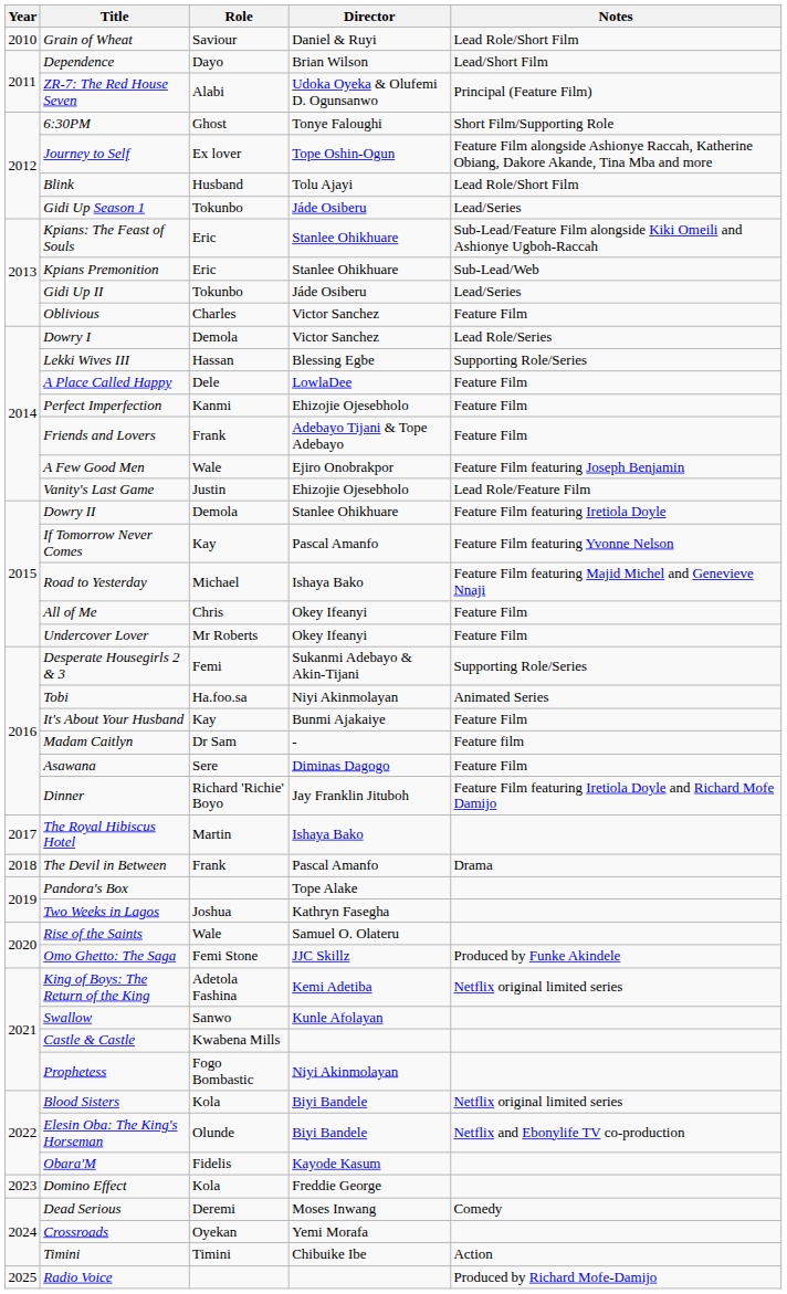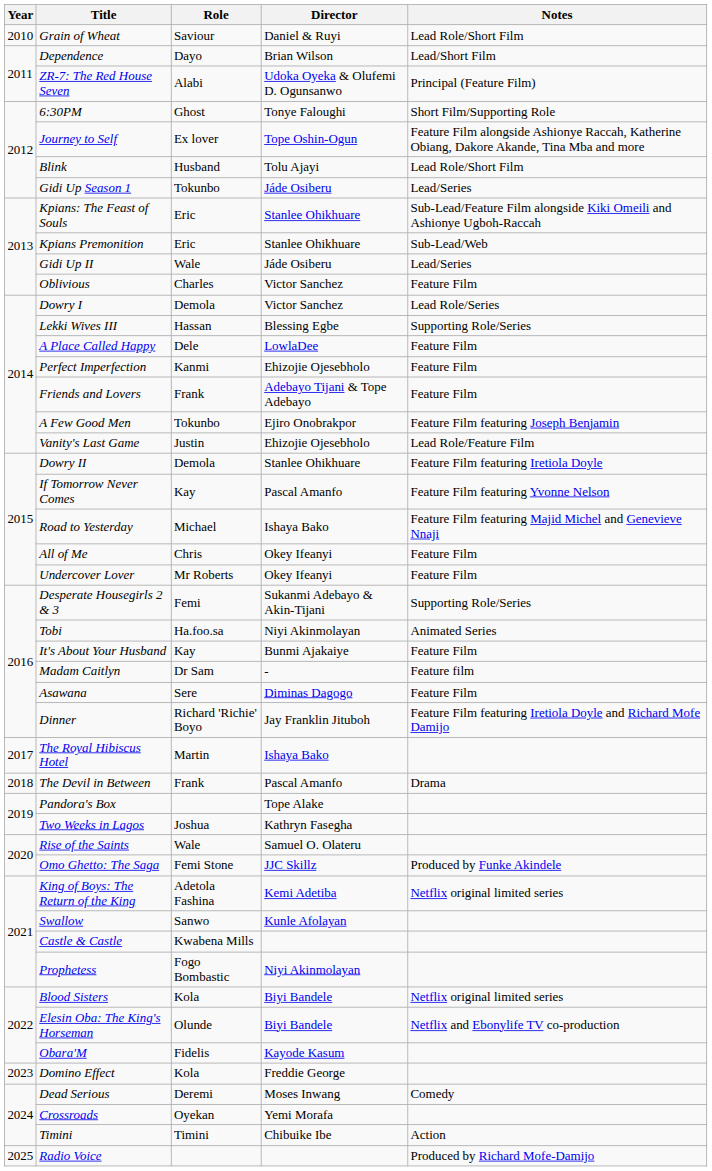 <table class="wikitable sortable">
 <tr>
 <th>Year</th>
 <th>Title</th>
 <th>Role</th>
 <th>Director</th>
 <th>Notes</th>
 </tr>
 <tr>
 <td>2010</td>
 <td><em>Grain of Wheat</em></td>
 <td>Saviour</td>
 <td>Daniel & Ruyi</td>
 <td>Lead Role/Short Film</td>
 </tr>
 <tr>
 <td rowspan="2">2011</td>
 <td><em>Dependence</em></td>
 <td>Dayo</td>
 <td>Brian Wilson</td>
 <td>Lead/Short Film</td>
 </tr>
 <tr>
 <td><em><a href='#'>ZR-7: The Red House Seven</a></em></td>
 <td>Alabi</td>
 <td><a href='#'>Udoka Oyeka</a> & Olufemi D. Ogunsanwo</td>
 <td>Principal (Feature Film)</td>
 </tr>
 <tr>
 <td rowspan="4">2012</td>
 <td><em>6:30PM</em></td>
 <td>Ghost</td>
 <td>Tonye Faloughi</td>
 <td>Short Film/Supporting Role</td>
 </tr>
 <tr>
 <td><em><a href='#'>Journey to Self</a></em></td>
 <td>Ex lover</td>
 <td><a href='#'>Tope Oshin-Ogun</a></td>
 <td>Feature Film alongside Ashionye Raccah, Katherine Obiang, Dakore Akande, Tina Mba and more</td>
 </tr>
 <tr>
 <td><em>Blink</em></td>
 <td>Husband</td>
 <td>Tolu Ajayi</td>
 <td>Lead Role/Short Film</td>
 </tr>
 <tr>
 <td><em>Gidi Up <a href='#'>Season 1</a></em></td>
 <td>Tokunbo</td>
 <td><a href='#'>Jáde Osiberu</a></td>
 <td>Lead/Series</td>
 </tr>
 <tr>
 <td rowspan="4">2013</td>
 <td><em>Kpians: The Feast of Souls</em></td>
 <td>Eric</td>
 <td><a href='#'>Stanlee Ohikhuare</a></td>
 <td>Sub-Lead/Feature Film alongside <a href='#'>Kiki Omeili</a> and Ashionye Ugboh-Raccah</td>
 </tr>
 <tr>
 <td><em>Kpians Premonition</em></td>
 <td>Eric</td>
 <td>Stanlee Ohikhuare</td>
 <td>Sub-Lead/Web</td>
 </tr>
 <tr>
 <td><em>Gidi Up II</em></td>
-<td>Tokunbo</td>
+<td>Wale</td>
 <td>Jáde Osiberu</td>
 <td>Lead/Series</td>
 </tr>
 <tr>
 <td><em>Oblivious</em></td>
 <td>Charles</td>
 <td>Victor Sanchez</td>
 <td>Feature Film</td>
 </tr>
 <tr>
 <td rowspan="7">2014</td>
 <td><em>Dowry I</em></td>
 <td>Demola</td>
 <td>Victor Sanchez</td>
 <td>Lead Role/Series</td>
 </tr>
 <tr>
 <td><em>Lekki Wives III</em></td>
 <td>Hassan</td>
 <td>Blessing Egbe</td>
 <td>Supporting Role/Series</td>
 </tr>
 <tr>
 <td><em><a href='#'>A Place Called Happy</a></em></td>
 <td>Dele</td>
 <td><a href='#'>LowlaDee</a></td>
 <td>Feature Film</td>
 </tr>
 <tr>
 <td><em>Perfect Imperfection</em></td>
 <td>Kanmi</td>
 <td>Ehizojie Ojesebholo</td>
 <td>Feature Film</td>
 </tr>
 <tr>
 <td><em>Friends and Lovers</em></td>
 <td>Frank</td>
 <td><a href='#'>Adebayo Tijani</a> & Tope Adebayo</td>
 <td>Feature Film</td>
 </tr>
 <tr>
 <td><em>A Few Good Men</em></td>
-<td>Wale</td>
+<td>Tokunbo</td>
 <td>Ejiro Onobrakpor</td>
 <td>Feature Film featuring <a href='#'>Joseph Benjamin</a></td>
 </tr>
 <tr>
 <td><em>Vanity's Last Game</em></td>
 <td>Justin</td>
 <td>Ehizojie Ojesebholo</td>
 <td>Lead Role/Feature Film</td>
 </tr>
 <tr>
 <td rowspan="5">2015</td>
 <td><em>Dowry II</em></td>
 <td>Demola</td>
 <td>Stanlee Ohikhuare</td>
 <td>Feature Film featuring <a href='#'>Iretiola Doyle</a></td>
 </tr>
 <tr>
 <td><em>If Tomorrow Never Comes</em></td>
 <td>Kay</td>
 <td>Pascal Amanfo</td>
 <td>Feature Film featuring <a href='#'>Yvonne Nelson</a></td>
 </tr>
 <tr>
 <td><em>Road to Yesterday</em></td>
 <td>Michael</td>
 <td>Ishaya Bako</td>
 <td>Feature Film featuring <a href='#'>Majid Michel</a> and <a href='#'>Genevieve Nnaji</a></td>
 </tr>
 <tr>
 <td><em>All of Me</em></td>
 <td>Chris</td>
 <td>Okey Ifeanyi</td>
 <td>Feature Film</td>
 </tr>
 <tr>
 <td><em>Undercover Lover</em></td>
 <td>Mr Roberts</td>
 <td>Okey Ifeanyi</td>
 <td>Feature Film</td>
 </tr>
 <tr>
 <td rowspan="6">2016</td>
 <td><em>Desperate Housegirls	2 & 3</em></td>
 <td>Femi</td>
 <td>Sukanmi Adebayo & Akin-Tijani</td>
 <td>Supporting Role/Series</td>
 </tr>
 <tr>
 <td><em>Tobi</em></td>
 <td>Ha.foo.sa</td>
 <td>Niyi Akinmolayan</td>
 <td>Animated Series</td>
 </tr>
 <tr>
 <td><em>It's About Your Husband</em></td>
 <td>Kay</td>
 <td>Bunmi Ajakaiye</td>
 <td>Feature Film</td>
 </tr>
 <tr>
 <td><em>Madam Caitlyn</em></td>
 <td>Dr Sam</td>
 <td>-</td>
 <td>Feature film</td>
 </tr>
 <tr>
 <td><em>Asawana</em></td>
 <td>Sere</td>
 <td><a href='#'>Diminas Dagogo</a></td>
 <td>Feature Film</td>
 </tr>
 <tr>
 <td><em>Dinner</em></td>
 <td>Richard 'Richie' Boyo</td>
 <td>Jay Franklin Jituboh</td>
 <td>Feature Film featuring <a href='#'>Iretiola Doyle</a> and <a href='#'>Richard Mofe Damijo</a></td>
 </tr>
 <tr>
 <td>2017</td>
 <td><em><a href='#'>The Royal Hibiscus Hotel</a></em></td>
 <td>Martin</td>
 <td><a href='#'>Ishaya Bako</a></td>
 <td></td>
 </tr>
 <tr>
 <td>2018</td>
 <td><em>The Devil in Between</em></td>
 <td>Frank</td>
 <td>Pascal Amanfo</td>
 <td>Drama</td>
 </tr>
 <tr>
 <td rowspan="2">2019</td>
 <td><em>Pandora's Box</em></td>
 <td></td>
 <td>Tope Alake</td>
 <td></td>
 </tr>
 <tr>
 <td><em><a href='#'>Two Weeks in Lagos</a></em></td>
 <td>Joshua</td>
 <td>Kathryn Fasegha</td>
 <td></td>
 </tr>
 <tr>
 <td rowspan="2">2020</td>
 <td><em><a href='#'>Rise of the Saints</a></em></td>
 <td>Wale</td>
 <td>Samuel O. Olateru</td>
 <td></td>
 </tr>
 <tr>
 <td><em><a href='#'>Omo Ghetto: The Saga</a></em></td>
 <td>Femi Stone</td>
 <td><a href='#'>JJC Skillz</a></td>
 <td>Produced by <a href='#'>Funke Akindele</a></td>
 </tr>
 <tr>
 <td rowspan="4">2021</td>
 <td><em><a href='#'>King of Boys: The Return of the King</a></em></td>
 <td>Adetola Fashina</td>
 <td><a href='#'>Kemi Adetiba</a></td>
 <td><a href='#'>Netflix</a> original limited series</td>
 </tr>
 <tr>
 <td><em><a href='#'>Swallow</a></em></td>
 <td>Sanwo</td>
 <td><a href='#'>Kunle Afolayan</a></td>
 <td></td>
 </tr>
 <tr>
 <td><em><a href='#'>Castle & Castle</a></em></td>
 <td>Kwabena Mills</td>
 <td></td>
 <td></td>
 </tr>
 <tr>
 <td><em><a href='#'>Prophetess</a></em></td>
 <td>Fogo Bombastic</td>
 <td><a href='#'>Niyi Akinmolayan</a></td>
 <td></td>
 </tr>
 <tr>
 <td rowspan="3">2022</td>
 <td><a href='#'><em>Blood Sisters</em></a></td>
 <td>Kola</td>
 <td><a href='#'>Biyi Bandele</a></td>
 <td><a href='#'>Netflix</a> original limited series</td>
 </tr>
 <tr>
 <td><em><a href='#'>Elesin Oba: The King's Horseman</a></em></td>
 <td>Olunde</td>
 <td><a href='#'>Biyi Bandele</a></td>
 <td><a href='#'>Netflix</a> and <a href='#'>Ebonylife TV</a> co-production</td>
 </tr>
 <tr>
 <td><em><a href='#'>Obara'M</a></em></td>
 <td>Fidelis</td>
 <td><a href='#'>Kayode Kasum</a></td>
 <td></td>
 </tr>
 <tr>
 <td>2023</td>
 <td><em>Domino Effect</em></td>
 <td>Kola</td>
 <td>Freddie George</td>
 <td></td>
 </tr>
 <tr>
 <td rowspan="3">2024</td>
 <td><em>Dead Serious</em></td>
 <td>Deremi</td>
 <td>Moses Inwang</td>
 <td>Comedy</td>
 </tr>
 <tr>
 <td><em><a href='#'>Crossroads</a></em></td>
 <td>Oyekan</td>
 <td>Yemi Morafa</td>
 <td></td>
 </tr>
 <tr>
 <td><em>Timini</em></td>
 <td>Timini</td>
 <td>Chibuike Ibe</td>
 <td>Action</td>
 </tr>
 <tr>
 <td>2025</td>
 <td><em><a href='#'>Radio Voice</a></em></td>
 <td></td>
 <td></td>
 <td>Produced by <a href='#'>Richard Mofe-Damijo</a></td>
 </tr>
 </table>
